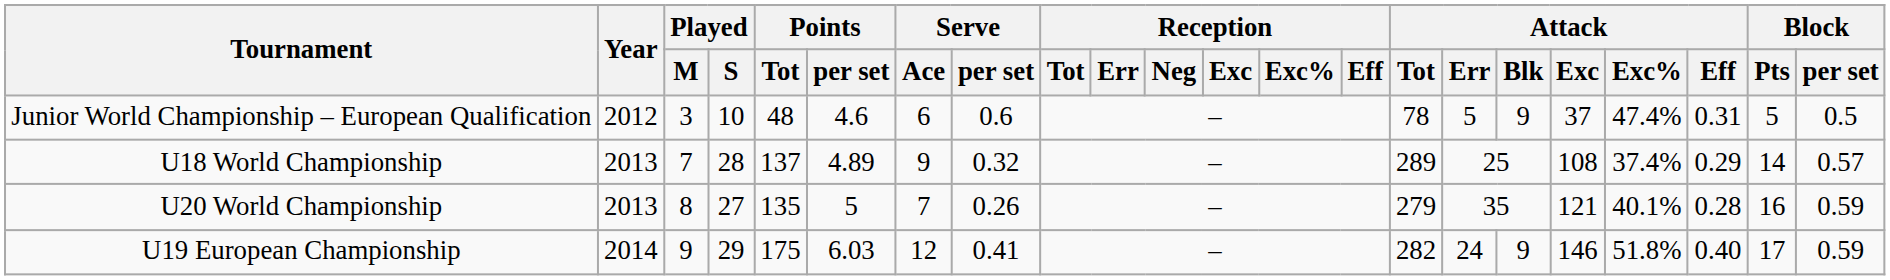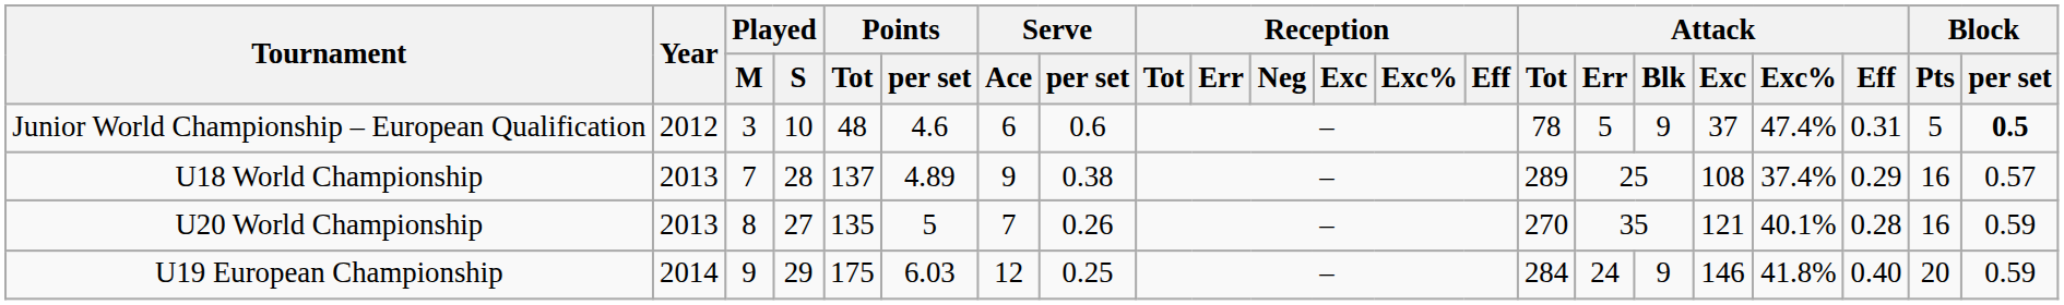 <table class="wikitable" style="text-align:center; font-size:smaller">
 <tr>
 <th rowspan="2">Tournament</th>
 <th rowspan="2">Year</th>
 <th colspan="2">Played</th>
 <th colspan="2">Points</th>
 <th colspan="2">Serve</th>
 <th colspan="6">Reception</th>
 <th colspan="6">Attack</th>
 <th colspan="2">Block</th>
 </tr>
 <tr>
 <th>M</th>
 <th>S</th>
 <th>Tot</th>
 <th>per set</th>
 <th>Ace</th>
 <th>per set</th>
 <th>Tot</th>
 <th>Err</th>
 <th>Neg</th>
 <th>Exc</th>
 <th>Exc%</th>
 <th>Eff</th>
 <th>Tot</th>
 <th>Err</th>
 <th>Blk</th>
 <th>Exc</th>
 <th>Exc%</th>
 <th>Eff</th>
 <th>Pts</th>
 <th>per set</th>
 </tr>
 <tr>
 <td>Junior World Championship – European Qualification</td>
 <td>2012</td>
 <td>3</td>
 <td>10</td>
 <td>48</td>
 <td>4.6</td>
 <td>6</td>
 <td>0.6</td>
 <td colspan="6">–</td>
 <td>78</td>
 <td>5</td>
 <td>9</td>
 <td>37</td>
 <td>47.4%</td>
 <td>0.31</td>
 <td>5</td>
-<td>0.5</td>
+<td><strong>0.5</strong></td>
 </tr>
 <tr>
 <td>U18 World Championship</td>
 <td>2013</td>
 <td>7</td>
 <td>28</td>
 <td>137</td>
 <td>4.89</td>
 <td>9</td>
-<td>0.32</td>
+<td>0.38</td>
 <td colspan="6">–</td>
 <td>289</td>
 <td colspan="2">25</td>
 <td>108</td>
 <td>37.4%</td>
 <td>0.29</td>
-<td>14</td>
+<td>16</td>
 <td>0.57</td>
 </tr>
 <tr>
 <td>U20 World Championship</td>
 <td>2013</td>
 <td>8</td>
 <td>27</td>
 <td>135</td>
 <td>5</td>
 <td>7</td>
 <td>0.26</td>
 <td colspan="6">–</td>
-<td>279</td>
+<td>270</td>
 <td colspan="2">35</td>
 <td>121</td>
 <td>40.1%</td>
 <td>0.28</td>
 <td>16</td>
 <td>0.59</td>
 </tr>
 <tr>
 <td>U19 European Championship</td>
 <td>2014</td>
 <td>9</td>
 <td>29</td>
 <td>175</td>
 <td>6.03</td>
 <td>12</td>
-<td>0.41</td>
+<td>0.25</td>
 <td colspan="6">–</td>
-<td>282</td>
+<td>284</td>
 <td>24</td>
 <td>9</td>
 <td>146</td>
-<td>51.8%</td>
+<td>41.8%</td>
 <td>0.40</td>
-<td>17</td>
+<td>20</td>
 <td>0.59</td>
 </tr>
 </table>
